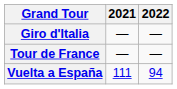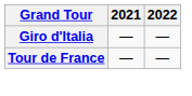 <table class="wikitable plainrowheaders">
 <tr>
 <th scope="col"><a href='#'>Grand Tour</a></th>
 <th scope="col">2021</th>
 <th scope="col">2022</th>
 </tr>
 <tr style="text-align:center;">
 <th scope="row"> <a href='#'>Giro d'Italia</a></th>
 <td>—</td>
 <td>—</td>
 </tr>
 <tr style="text-align:center;">
 <th scope="row"> <a href='#'>Tour de France</a></th>
 <td>—</td>
 <td>—</td>
 </tr>
-<tr style="text-align:center;">
-<th scope="row"> <a href='#'>Vuelta a España</a></th>
-<td><a href='#'>111</a></td>
-<td><a href='#'>94</a></td>
-</tr>
 </table>
